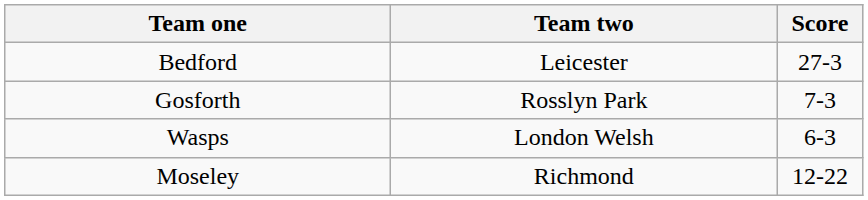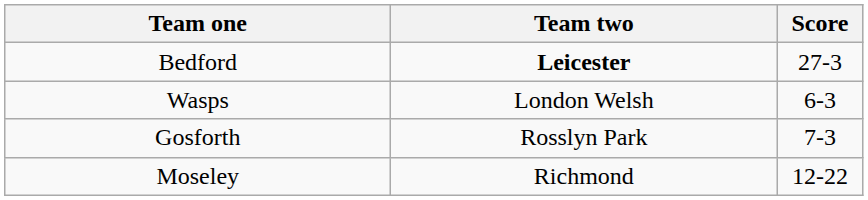 <table class="wikitable" style="text-align: center">
 <tr>
 <th width=250>Team one</th>
 <th width=250>Team two</th>
 <th width=50>Score</th>
 </tr>
 <tr>
 <td>Bedford</td>
-<td>Leicester</td>
+<td><strong>Leicester</strong></td>
 <td>27-3</td>
+</tr>
+<tr>
+<td>Wasps</td>
+<td>London Welsh</td>
+<td>6-3</td>
 </tr>
 <tr>
 <td>Gosforth</td>
 <td>Rosslyn Park</td>
 <td>7-3</td>
 </tr>
 <tr>
-<td>Wasps</td>
-<td>London Welsh</td>
-<td>6-3</td>
-</tr>
-<tr>
 <td>Moseley</td>
 <td>Richmond</td>
 <td>12-22</td>
 </tr>
 </table>
